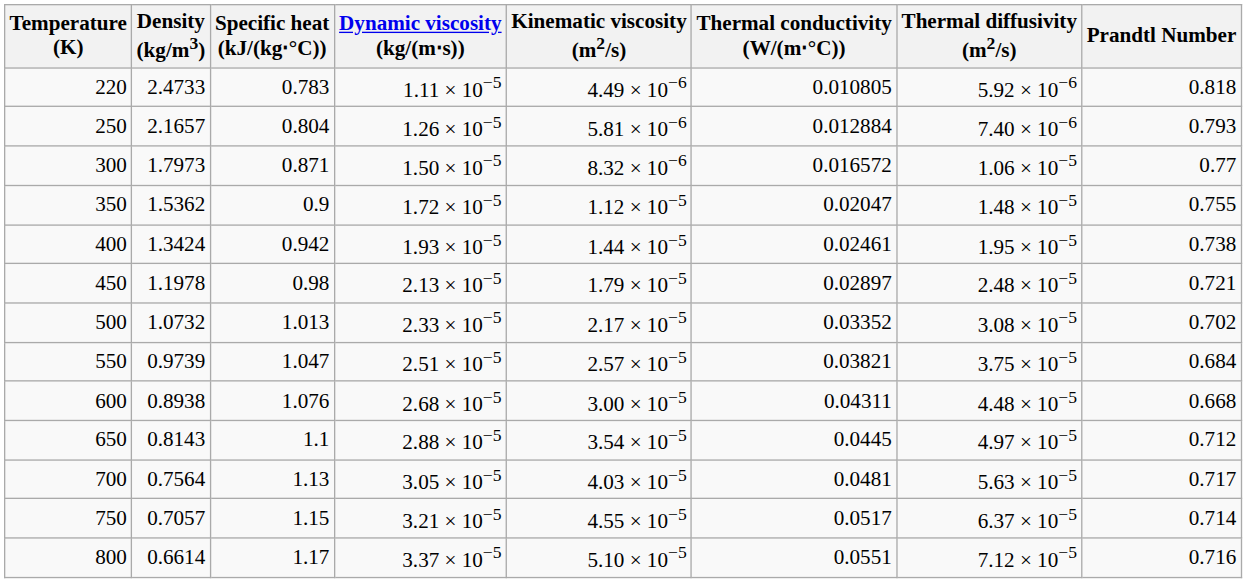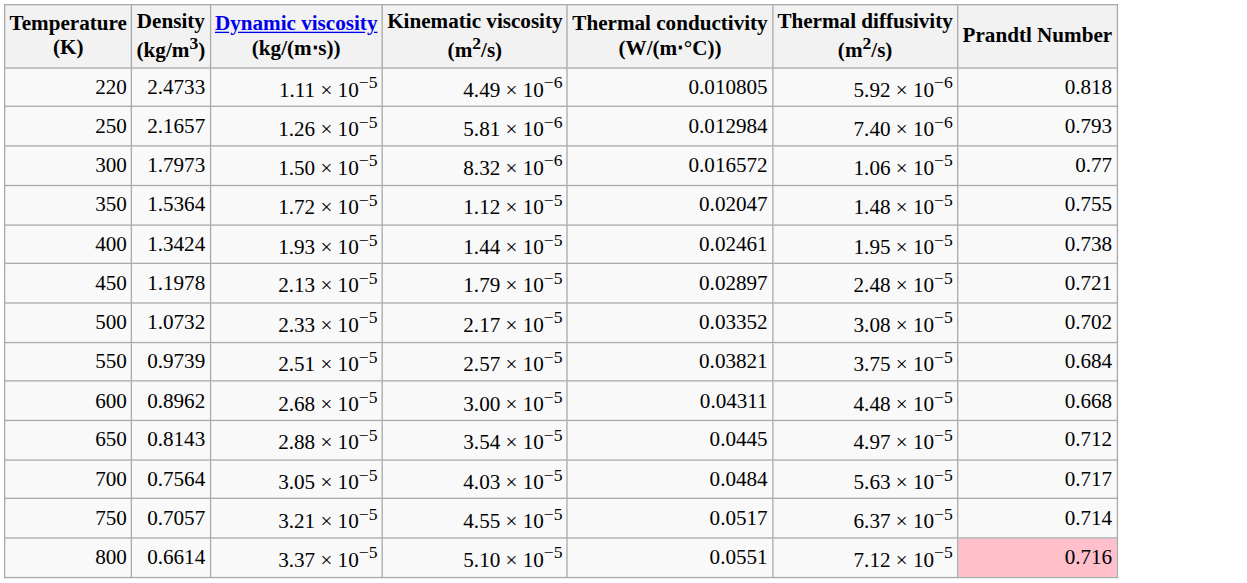 <table class="wikitable mw-collapsible mw-collapsed" style="text-align:right;">
 <tr>
 <th>Temperature<br>(K)</th>
 <th>Density<br>(kg/m<sup>3</sup>)</th>
-<th>Specific heat<br>(kJ/(kg⋅°C))</th>
 <th><a href='#'>Dynamic viscosity</a><br>(kg/(m⋅s))</th>
 <th>Kinematic viscosity<br>(m<sup>2</sup>/s)</th>
 <th>Thermal conductivity<br>(W/(m⋅°C))</th>
 <th>Thermal diffusivity<br>(m<sup>2</sup>/s)</th>
 <th>Prandtl Number</th>
 </tr>
 <tr>
 <td>220</td>
 <td>2.4733</td>
-<td>0.783</td>
 <td>1.11 × 10<sup>−5</sup></td>
 <td>4.49 × 10<sup>−6</sup></td>
 <td>0.010805</td>
 <td>5.92 × 10<sup>−6</sup></td>
 <td>0.818</td>
 </tr>
 <tr>
 <td>250</td>
 <td>2.1657</td>
-<td>0.804</td>
 <td>1.26 × 10<sup>−5</sup></td>
 <td>5.81 × 10<sup>−6</sup></td>
-<td>0.012884</td>
+<td>0.012984</td>
 <td>7.40 × 10<sup>−6</sup></td>
 <td>0.793</td>
 </tr>
 <tr>
 <td>300</td>
 <td>1.7973</td>
-<td>0.871</td>
 <td>1.50 × 10<sup>−5</sup></td>
 <td>8.32 × 10<sup>−6</sup></td>
 <td>0.016572</td>
 <td>1.06 × 10<sup>−5</sup></td>
 <td>0.77</td>
 </tr>
 <tr>
 <td>350</td>
-<td>1.5362</td>
-<td>0.9</td>
+<td>1.5364</td>
 <td>1.72 × 10<sup>−5</sup></td>
 <td>1.12 × 10<sup>−5</sup></td>
 <td>0.02047</td>
 <td>1.48 × 10<sup>−5</sup></td>
 <td>0.755</td>
 </tr>
 <tr>
 <td>400</td>
 <td>1.3424</td>
-<td>0.942</td>
 <td>1.93 × 10<sup>−5</sup></td>
 <td>1.44 × 10<sup>−5</sup></td>
 <td>0.02461</td>
 <td>1.95 × 10<sup>−5</sup></td>
 <td>0.738</td>
 </tr>
 <tr>
 <td>450</td>
 <td>1.1978</td>
-<td>0.98</td>
 <td>2.13 × 10<sup>−5</sup></td>
 <td>1.79 × 10<sup>−5</sup></td>
 <td>0.02897</td>
 <td>2.48 × 10<sup>−5</sup></td>
 <td>0.721</td>
 </tr>
 <tr>
 <td>500</td>
 <td>1.0732</td>
-<td>1.013</td>
 <td>2.33 × 10<sup>−5</sup></td>
 <td>2.17 × 10<sup>−5</sup></td>
 <td>0.03352</td>
 <td>3.08 × 10<sup>−5</sup></td>
 <td>0.702</td>
 </tr>
 <tr>
 <td>550</td>
 <td>0.9739</td>
-<td>1.047</td>
 <td>2.51 × 10<sup>−5</sup></td>
 <td>2.57 × 10<sup>−5</sup></td>
 <td>0.03821</td>
 <td>3.75 × 10<sup>−5</sup></td>
 <td>0.684</td>
 </tr>
 <tr>
 <td>600</td>
-<td>0.8938</td>
-<td>1.076</td>
+<td>0.8962</td>
 <td>2.68 × 10<sup>−5</sup></td>
 <td>3.00 × 10<sup>−5</sup></td>
 <td>0.04311</td>
 <td>4.48 × 10<sup>−5</sup></td>
 <td>0.668</td>
 </tr>
 <tr>
 <td>650</td>
 <td>0.8143</td>
-<td>1.1</td>
 <td>2.88 × 10<sup>−5</sup></td>
 <td>3.54 × 10<sup>−5</sup></td>
 <td>0.0445</td>
 <td>4.97 × 10<sup>−5</sup></td>
 <td>0.712</td>
 </tr>
 <tr>
 <td>700</td>
 <td>0.7564</td>
-<td>1.13</td>
 <td>3.05 × 10<sup>−5</sup></td>
 <td>4.03 × 10<sup>−5</sup></td>
-<td>0.0481</td>
+<td>0.0484</td>
 <td>5.63 × 10<sup>−5</sup></td>
 <td>0.717</td>
 </tr>
 <tr>
 <td>750</td>
 <td>0.7057</td>
-<td>1.15</td>
 <td>3.21 × 10<sup>−5</sup></td>
 <td>4.55 × 10<sup>−5</sup></td>
 <td>0.0517</td>
 <td>6.37 × 10<sup>−5</sup></td>
 <td>0.714</td>
 </tr>
 <tr>
 <td>800</td>
 <td>0.6614</td>
-<td>1.17</td>
 <td>3.37 × 10<sup>−5</sup></td>
 <td>5.10 × 10<sup>−5</sup></td>
 <td>0.0551</td>
 <td>7.12 × 10<sup>−5</sup></td>
-<td>0.716</td>
+<td style="background: pink;">0.716</td>
 </tr>
 </table>
